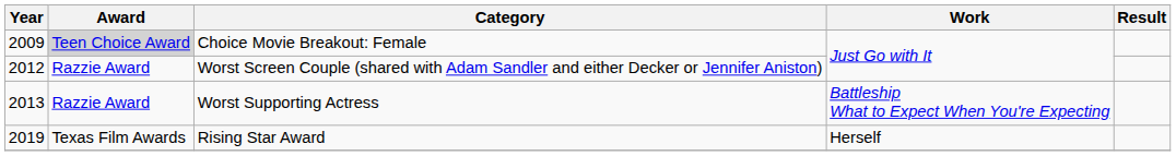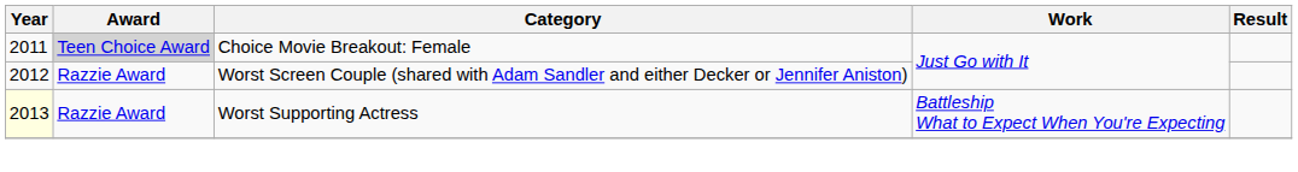 <table class="wikitable sortable">
 <tr>
 <th>Year</th>
 <th>Award</th>
 <th>Category</th>
 <th>Work</th>
 <th>Result</th>
 </tr>
 <tr>
-<td>2009</td>
+<td>2011</td>
 <td style="background: lightgrey;"><a href='#'>Teen Choice Award</a></td>
 <td>Choice Movie Breakout: Female</td>
 <td rowspan=2><em><a href='#'>Just Go with It</a></em></td>
 <td></td>
 </tr>
 <tr>
 <td>2012</td>
 <td><a href='#'>Razzie Award</a></td>
 <td>Worst Screen Couple (shared with <a href='#'>Adam Sandler</a> and either Decker or <a href='#'>Jennifer Aniston</a>)</td>
 <td></td>
 </tr>
 <tr>
-<td>2013</td>
+<td style="background: lightyellow;">2013</td>
 <td><a href='#'>Razzie Award</a></td>
 <td>Worst Supporting Actress</td>
 <td><em><a href='#'>Battleship</a></em><br><em><a href='#'>What to Expect When You're Expecting</a></em></td>
 <td></td>
 </tr>
 <tr>
-<td>2019</td>
-<td>Texas Film Awards</td>
-<td>Rising Star Award</td>
-<td>Herself</td>
-<td></td>
-</tr>
-<tr>
 </tr>
 </table>
